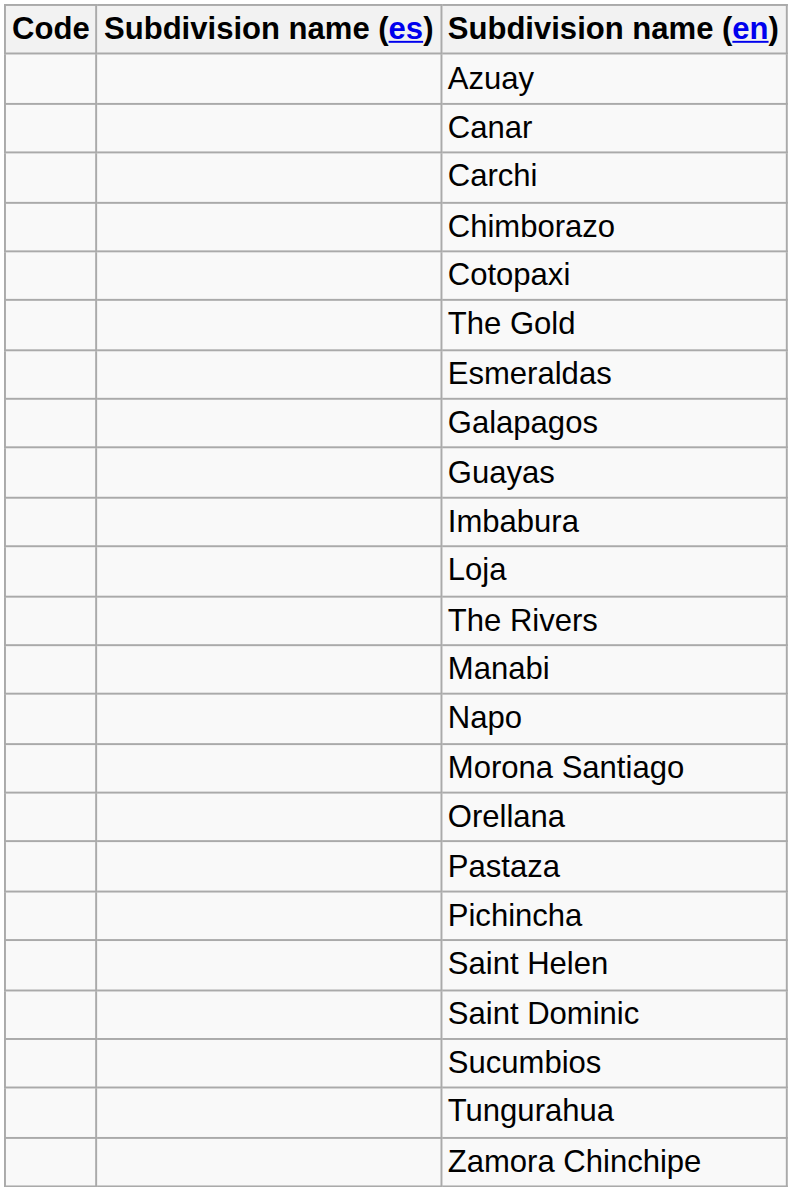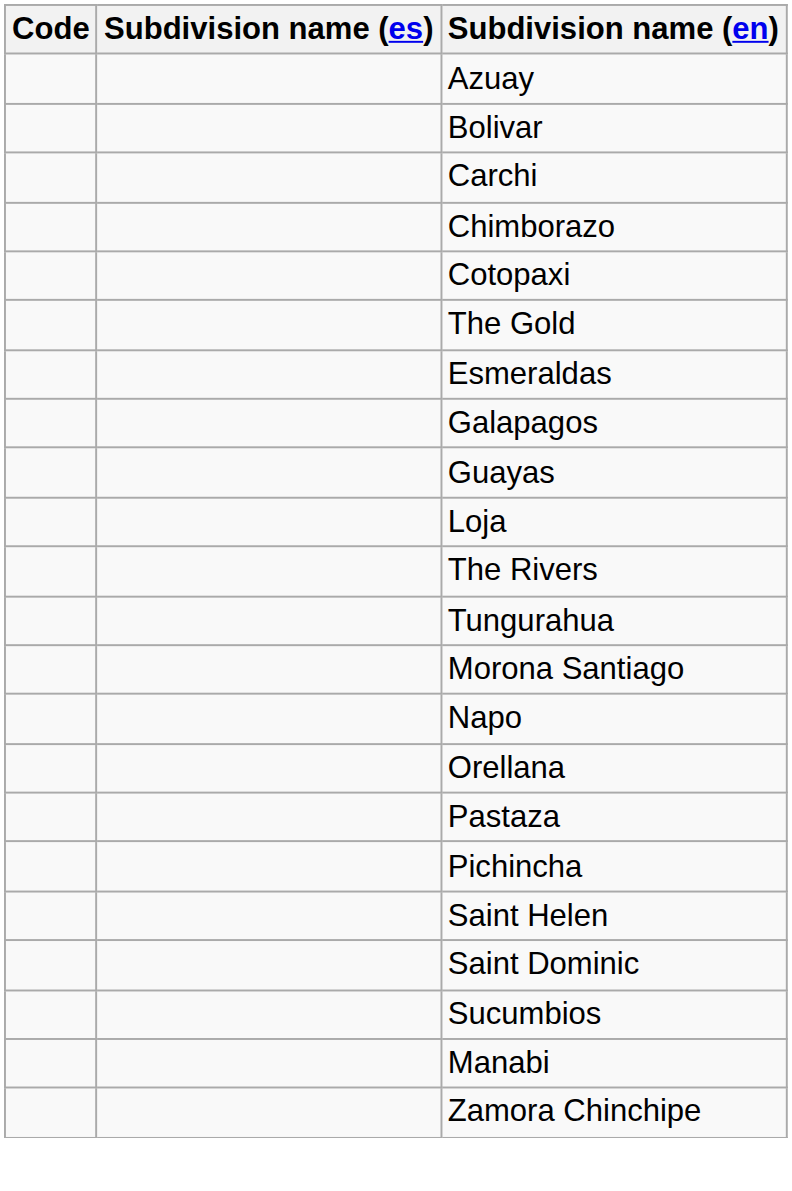 <table class="wikitable sortable">
 <tr>
 <th>Code</th>
 <th>Subdivision name (<a href='#'>es</a>)</th>
 <th>Subdivision name (<a href='#'>en</a>)</th>
 </tr>
 <tr>
 <td></td>
 <td></td>
 <td>Azuay</td>
 </tr>
 <tr>
 <td></td>
 <td></td>
-<td>Canar</td>
+<td>Bolivar</td>
 </tr>
 <tr>
 <td></td>
 <td></td>
 <td>Carchi</td>
 </tr>
 <tr>
 <td></td>
 <td></td>
 <td>Chimborazo</td>
 </tr>
 <tr>
 <td></td>
 <td></td>
 <td>Cotopaxi</td>
 </tr>
 <tr>
 <td></td>
 <td></td>
 <td>The Gold</td>
 </tr>
 <tr>
 <td></td>
 <td></td>
 <td>Esmeraldas</td>
 </tr>
 <tr>
 <td></td>
 <td></td>
 <td>Galapagos</td>
 </tr>
 <tr>
 <td></td>
 <td></td>
 <td>Guayas</td>
 </tr>
 <tr>
 <td></td>
 <td></td>
-<td>Imbabura</td>
-</tr>
-<tr>
-<td></td>
-<td></td>
 <td>Loja</td>
 </tr>
 <tr>
 <td></td>
 <td></td>
 <td>The Rivers</td>
 </tr>
 <tr>
 <td></td>
 <td></td>
-<td>Manabi</td>
+<td>Tungurahua</td>
+</tr>
+<tr>
+<td></td>
+<td></td>
+<td>Morona Santiago</td>
 </tr>
 <tr>
 <td></td>
 <td></td>
 <td>Napo</td>
-</tr>
-<tr>
-<td></td>
-<td></td>
-<td>Morona Santiago</td>
 </tr>
 <tr>
 <td></td>
 <td></td>
 <td>Orellana</td>
 </tr>
 <tr>
 <td></td>
 <td></td>
 <td>Pastaza</td>
 </tr>
 <tr>
 <td></td>
 <td></td>
 <td>Pichincha</td>
 </tr>
 <tr>
 <td></td>
 <td></td>
 <td>Saint Helen</td>
 </tr>
 <tr>
 <td></td>
 <td></td>
 <td>Saint Dominic</td>
 </tr>
 <tr>
 <td></td>
 <td></td>
 <td>Sucumbios</td>
 </tr>
 <tr>
 <td></td>
 <td></td>
-<td>Tungurahua</td>
+<td>Manabi</td>
 </tr>
 <tr>
 <td></td>
 <td></td>
 <td>Zamora Chinchipe</td>
 </tr>
 </table>
